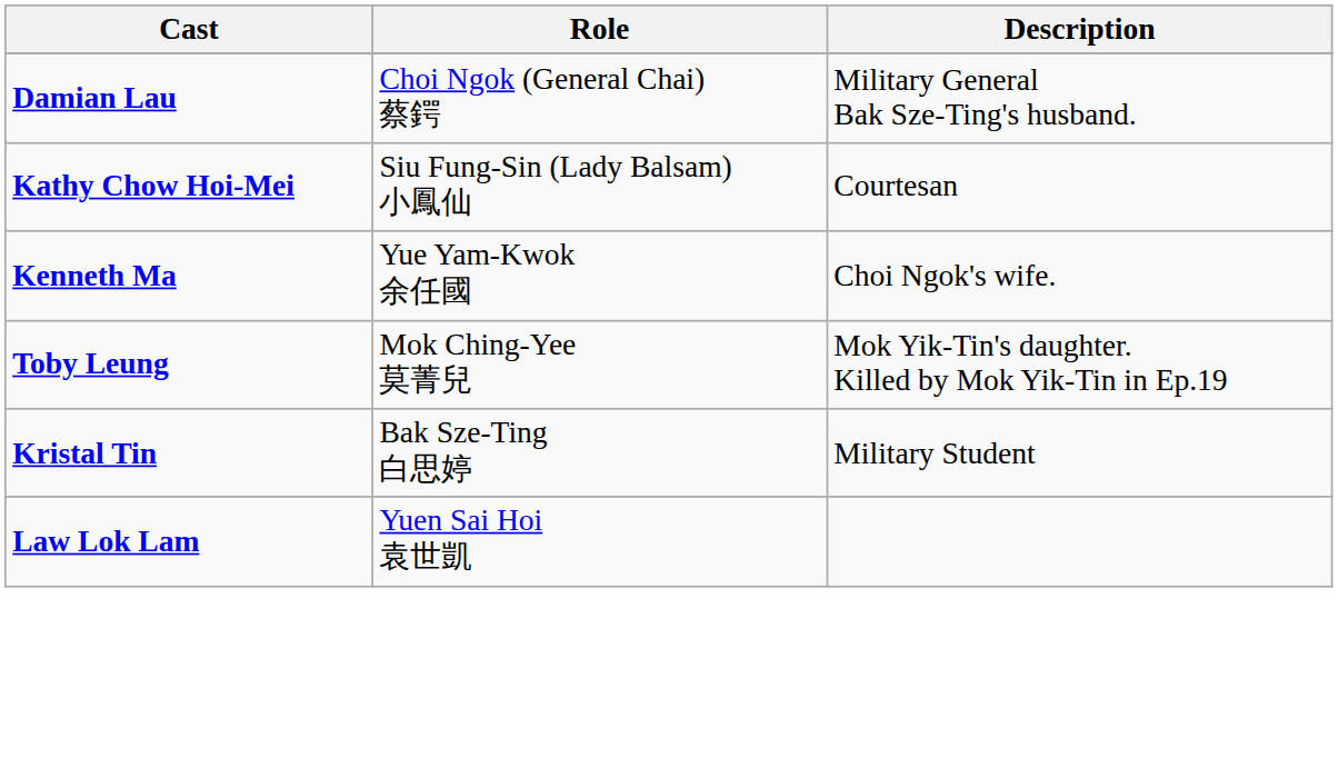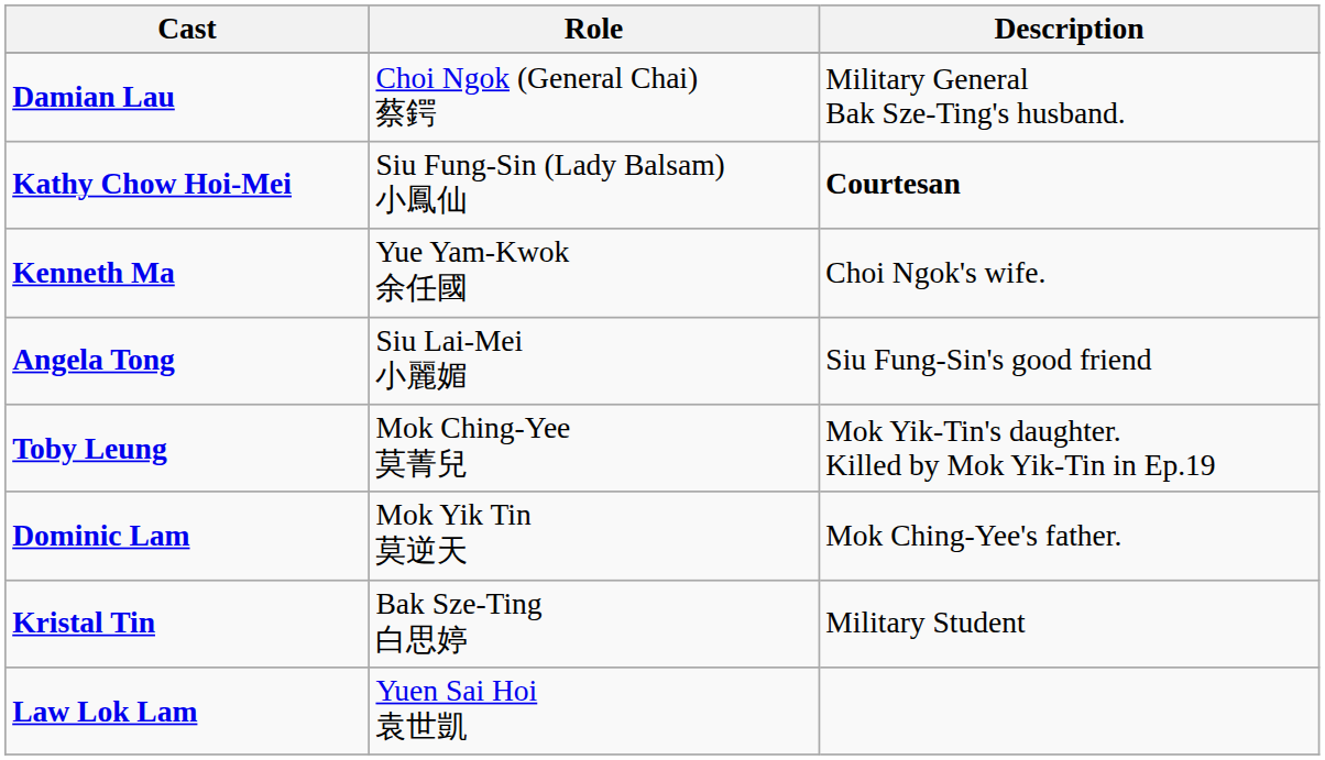 <table class="wikitable" width="55%">
 <tr>
 <th>Cast</th>
 <th>Role</th>
 <th>Description</th>
 </tr>
 <tr>
 </tr>
 <tr>
 <td><strong><a href='#'>Damian Lau</a></strong></td>
 <td><a href='#'>Choi Ngok</a> (General Chai) <br> 蔡鍔</td>
 <td>Military General <br> Bak Sze-Ting's husband.</td>
 </tr>
 <tr>
 <td><strong><a href='#'>Kathy Chow Hoi-Mei</a></strong></td>
 <td>Siu Fung-Sin (Lady Balsam) <br> 小鳳仙</td>
-<td>Courtesan</td>
+<td><strong>Courtesan</strong></td>
 </tr>
 <tr>
 <td><strong><a href='#'>Kenneth Ma</a></strong></td>
 <td>Yue Yam-Kwok <br> 余任國</td>
 <td>Choi Ngok's wife.</td>
 </tr>
 <tr>
+<td><strong><a href='#'>Angela Tong</a></strong></td>
+<td>Siu Lai-Mei <br> 小麗媚</td>
+<td>Siu Fung-Sin's good friend</td>
+</tr>
+<tr>
 <td><strong><a href='#'>Toby Leung</a></strong></td>
 <td>Mok Ching-Yee <br> 莫菁兒</td>
 <td>Mok Yik-Tin's daughter. <br> Killed by Mok Yik-Tin in Ep.19</td>
+</tr>
+<tr>
+<td><strong><a href='#'>Dominic Lam</a></strong></td>
+<td>Mok Yik Tin <br> 莫逆天</td>
+<td>Mok Ching-Yee's father.</td>
 </tr>
 <tr>
 <td><strong><a href='#'>Kristal Tin</a></strong></td>
 <td>Bak Sze-Ting <br> 白思婷</td>
 <td>Military Student</td>
 </tr>
 <tr>
 <td><strong><a href='#'>Law Lok Lam</a></strong></td>
 <td><a href='#'>Yuen Sai Hoi</a> <br> 袁世凱</td>
 <td></td>
 </tr>
 </table>
